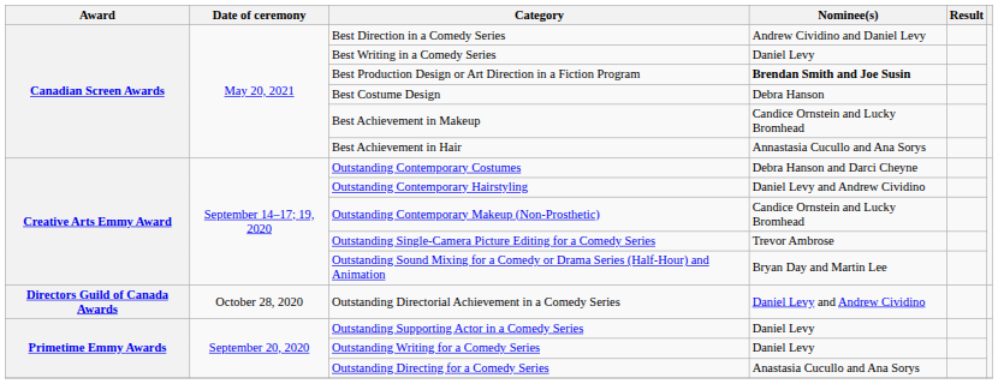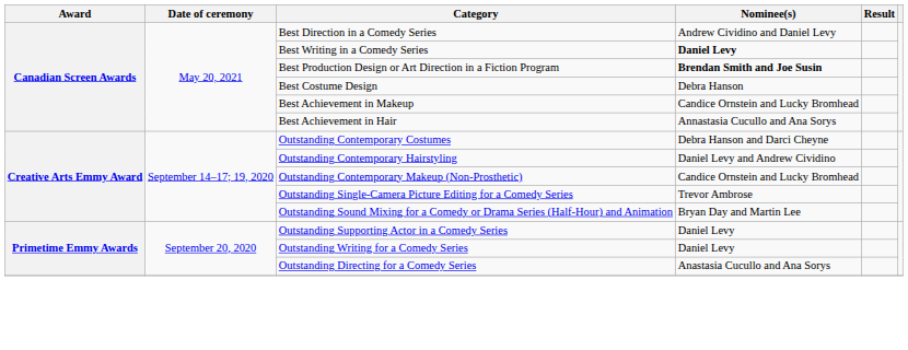 <table class="wikitable" style="width:100%;">
 <tr>
 <th scope="col">Award</th>
 <th scope="col">Date of ceremony</th>
 <th scope="col">Category</th>
 <th>Nominee(s)</th>
 <th scope="col">Result</th>
 <th scope="col"></th>
 </tr>
 <tr>
 <th scope="row" rowspan=6><a href='#'>Canadian Screen Awards</a></th>
 <td align="center" rowspan=6><a href='#'>May 20, 2021</a></td>
 <td>Best Direction in a Comedy Series</td>
 <td>Andrew Cividino and Daniel Levy</td>
 <td></td>
 <td align="center" rowspan=6></td>
 </tr>
 <tr>
 <td>Best Writing in a Comedy Series</td>
-<td>Daniel Levy</td>
+<td><strong>Daniel Levy</strong></td>
 <td></td>
 </tr>
 <tr>
 <td>Best Production Design or Art Direction in a Fiction Program</td>
 <td><strong>Brendan Smith and Joe Susin</strong></td>
 <td></td>
 </tr>
 <tr>
 <td>Best Costume Design</td>
 <td>Debra Hanson</td>
 <td></td>
 </tr>
 <tr>
 <td>Best Achievement in Makeup</td>
 <td>Candice Ornstein and Lucky Bromhead</td>
 <td></td>
 </tr>
 <tr>
 <td>Best Achievement in Hair</td>
 <td>Annastasia Cucullo and Ana Sorys</td>
 <td></td>
 </tr>
 <tr>
 <th scope="row" rowspan=5><a href='#'>Creative Arts Emmy Award</a></th>
 <td align="center" rowspan=5><a href='#'>September 14–17; 19, 2020</a></td>
 <td><a href='#'>Outstanding Contemporary Costumes</a></td>
 <td>Debra Hanson and Darci Cheyne</td>
 <td></td>
 <td align="center" rowspan=5></td>
 </tr>
 <tr>
 <td><a href='#'>Outstanding Contemporary Hairstyling</a></td>
 <td>Daniel Levy and Andrew Cividino</td>
 <td></td>
 </tr>
 <tr>
 <td><a href='#'>Outstanding Contemporary Makeup (Non-Prosthetic)</a></td>
 <td>Candice Ornstein and Lucky Bromhead</td>
 <td></td>
 </tr>
 <tr>
 <td><a href='#'>Outstanding Single-Camera Picture Editing for a Comedy Series</a></td>
 <td>Trevor Ambrose</td>
 <td></td>
 </tr>
 <tr>
 <td><a href='#'>Outstanding Sound Mixing for a Comedy or Drama Series (Half-Hour) and Animation</a></td>
 <td>Bryan Day and Martin Lee</td>
 <td></td>
 </tr>
 <tr>
-<th scope="row"><a href='#'>Directors Guild of Canada Awards</a></th>
-<td align="center">October 28, 2020</td>
-<td>Outstanding Directorial Achievement in a Comedy Series</td>
-<td><a href='#'>Daniel Levy</a> and <a href='#'>Andrew Cividino</a></td>
-<td></td>
-<td align="center"></td>
-</tr>
-<tr>
 <th scope="row" rowspan=3><a href='#'>Primetime Emmy Awards</a></th>
 <td align="center" rowspan=3><a href='#'>September 20, 2020</a></td>
 <td><a href='#'>Outstanding Supporting Actor in a Comedy Series</a></td>
 <td>Daniel Levy</td>
 <td></td>
 <td align="center" rowspan=3></td>
 </tr>
 <tr>
 <td><a href='#'>Outstanding Writing for a Comedy Series</a></td>
 <td>Daniel Levy</td>
 <td></td>
 </tr>
 <tr>
 <td><a href='#'>Outstanding Directing for a Comedy Series</a></td>
 <td>Anastasia Cucullo and Ana Sorys</td>
 <td></td>
 </tr>
 <tr>
 </tr>
 </table>
